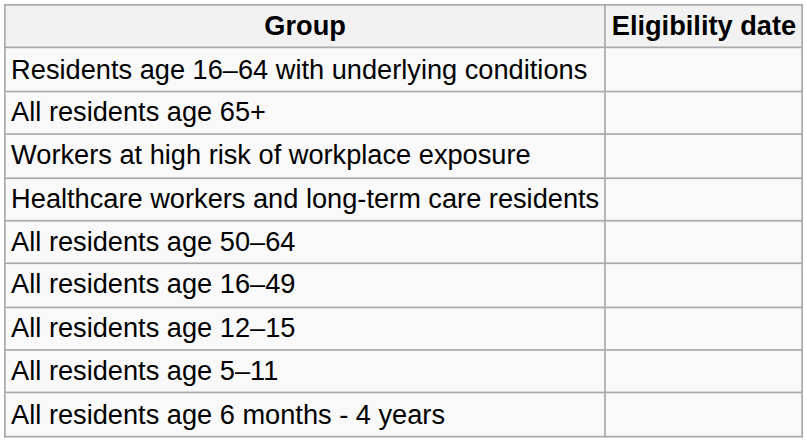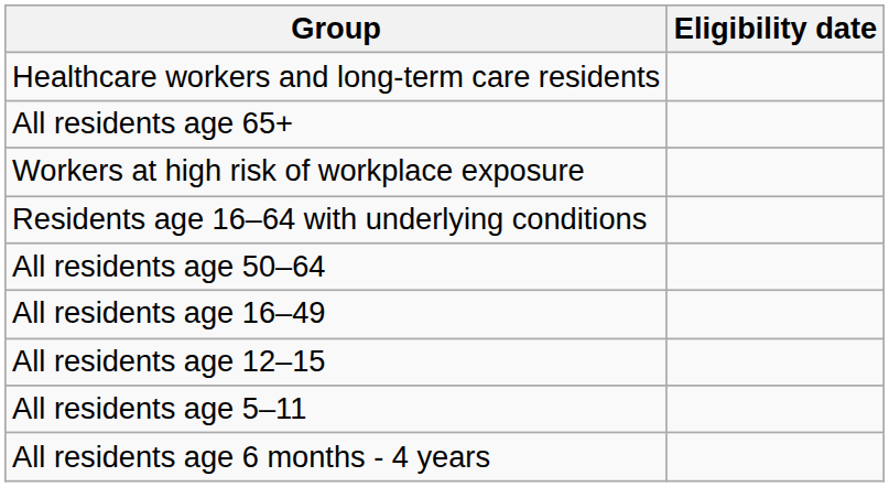 <table class="wikitable">
 <tr>
 <th>Group</th>
 <th>Eligibility date</th>
 </tr>
 <tr>
-<td>Residents age 16–64 with underlying conditions</td>
+<td>Healthcare workers and long-term care residents</td>
 <td></td>
 </tr>
 <tr>
 <td>All residents age 65+</td>
 <td></td>
 </tr>
 <tr>
 <td>Workers at high risk of workplace exposure</td>
 <td></td>
 </tr>
 <tr>
-<td>Healthcare workers and long-term care residents</td>
+<td>Residents age 16–64 with underlying conditions</td>
 <td></td>
 </tr>
 <tr>
 <td>All residents age 50–64</td>
 <td></td>
 </tr>
 <tr>
 <td>All residents age 16–49</td>
 <td></td>
 </tr>
 <tr>
 <td>All residents age 12–15</td>
 <td></td>
 </tr>
 <tr>
 <td>All residents age 5–11</td>
 <td></td>
 </tr>
 <tr>
 <td>All residents age 6 months - 4 years</td>
 <td></td>
 </tr>
 </table>
